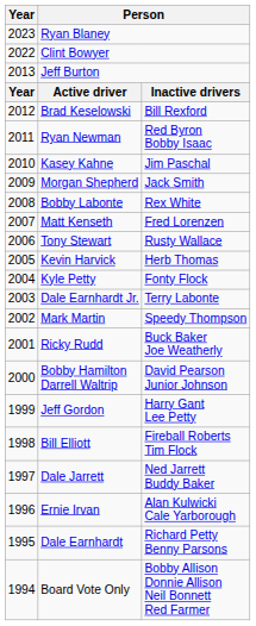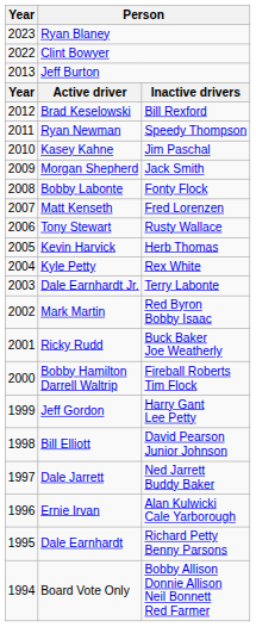 <table class="wikitable">
 <tr>
 <th>Year</th>
 <th colspan=2>Person</th>
 </tr>
 <tr>
 <td>2023</td>
 <td colspan=2><a href='#'>Ryan Blaney</a></td>
 </tr>
 <tr>
 <td>2022</td>
 <td colspan=2><a href='#'>Clint Bowyer</a></td>
 </tr>
 <tr>
 <td>2013</td>
 <td colspan=2><a href='#'>Jeff Burton</a></td>
 </tr>
 <tr>
 <th>Year</th>
 <th>Active driver</th>
 <th>Inactive drivers</th>
 </tr>
 <tr>
 <td>2012</td>
 <td><a href='#'>Brad Keselowski</a></td>
 <td><a href='#'>Bill Rexford</a></td>
 </tr>
 <tr>
 <td>2011</td>
 <td><a href='#'>Ryan Newman</a></td>
-<td><a href='#'>Red Byron</a><br><a href='#'>Bobby Isaac</a></td>
+<td><a href='#'>Speedy Thompson</a></td>
 </tr>
 <tr>
 <td>2010</td>
 <td><a href='#'>Kasey Kahne</a></td>
 <td><a href='#'>Jim Paschal</a></td>
 </tr>
 <tr>
 <td>2009</td>
 <td><a href='#'>Morgan Shepherd</a></td>
 <td><a href='#'>Jack Smith</a></td>
 </tr>
 <tr>
 <td>2008</td>
 <td><a href='#'>Bobby Labonte</a></td>
-<td><a href='#'>Rex White</a></td>
+<td><a href='#'>Fonty Flock</a></td>
 </tr>
 <tr>
 <td>2007</td>
 <td><a href='#'>Matt Kenseth</a></td>
 <td><a href='#'>Fred Lorenzen</a></td>
 </tr>
 <tr>
 <td>2006</td>
 <td><a href='#'>Tony Stewart</a></td>
 <td><a href='#'>Rusty Wallace</a></td>
 </tr>
 <tr>
 <td>2005</td>
 <td><a href='#'>Kevin Harvick</a></td>
 <td><a href='#'>Herb Thomas</a></td>
 </tr>
 <tr>
 <td>2004</td>
 <td><a href='#'>Kyle Petty</a></td>
-<td><a href='#'>Fonty Flock</a></td>
+<td><a href='#'>Rex White</a></td>
 </tr>
 <tr>
 <td>2003</td>
 <td><a href='#'>Dale Earnhardt Jr.</a></td>
 <td><a href='#'>Terry Labonte</a></td>
 </tr>
 <tr>
 <td>2002</td>
 <td><a href='#'>Mark Martin</a></td>
-<td><a href='#'>Speedy Thompson</a></td>
+<td><a href='#'>Red Byron</a><br><a href='#'>Bobby Isaac</a></td>
 </tr>
 <tr>
 <td>2001</td>
 <td><a href='#'>Ricky Rudd</a></td>
 <td><a href='#'>Buck Baker</a><br><a href='#'>Joe Weatherly</a></td>
 </tr>
 <tr>
 <td>2000</td>
 <td><a href='#'>Bobby Hamilton</a><br><a href='#'>Darrell Waltrip</a></td>
-<td><a href='#'>David Pearson</a><br><a href='#'>Junior Johnson</a></td>
+<td><a href='#'>Fireball Roberts</a><br><a href='#'>Tim Flock</a></td>
 </tr>
 <tr>
 <td>1999</td>
 <td><a href='#'>Jeff Gordon</a></td>
 <td><a href='#'>Harry Gant</a><br><a href='#'>Lee Petty</a></td>
 </tr>
 <tr>
 <td>1998</td>
 <td><a href='#'>Bill Elliott</a></td>
-<td><a href='#'>Fireball Roberts</a><br><a href='#'>Tim Flock</a></td>
+<td><a href='#'>David Pearson</a><br><a href='#'>Junior Johnson</a></td>
 </tr>
 <tr>
 <td>1997</td>
 <td><a href='#'>Dale Jarrett</a></td>
 <td><a href='#'>Ned Jarrett</a><br><a href='#'>Buddy Baker</a></td>
 </tr>
 <tr>
 <td>1996</td>
 <td><a href='#'>Ernie Irvan</a></td>
 <td><a href='#'>Alan Kulwicki</a><br><a href='#'>Cale Yarborough</a></td>
 </tr>
 <tr>
 <td>1995</td>
 <td><a href='#'>Dale Earnhardt</a></td>
 <td><a href='#'>Richard Petty</a><br><a href='#'>Benny Parsons</a></td>
 </tr>
 <tr>
 <td>1994</td>
 <td>Board Vote Only</td>
 <td><a href='#'>Bobby Allison</a><br><a href='#'>Donnie Allison</a><br><a href='#'>Neil Bonnett</a><br><a href='#'>Red Farmer</a></td>
 </tr>
 </table>
